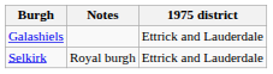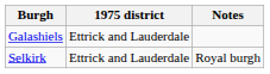 <table class="wikitable">
 <tr>
 <th>Burgh</th>
+<th>1975 district</th>
 <th>Notes</th>
-<th>1975 district</th>
 </tr>
 <tr>
 <td><a href='#'>Galashiels</a></td>
+<td>Ettrick and Lauderdale</td>
 <td></td>
-<td>Ettrick and Lauderdale</td>
 </tr>
 <tr>
 <td><a href='#'>Selkirk</a></td>
+<td>Ettrick and Lauderdale</td>
 <td>Royal burgh</td>
-<td>Ettrick and Lauderdale</td>
 </tr>
 </table>
